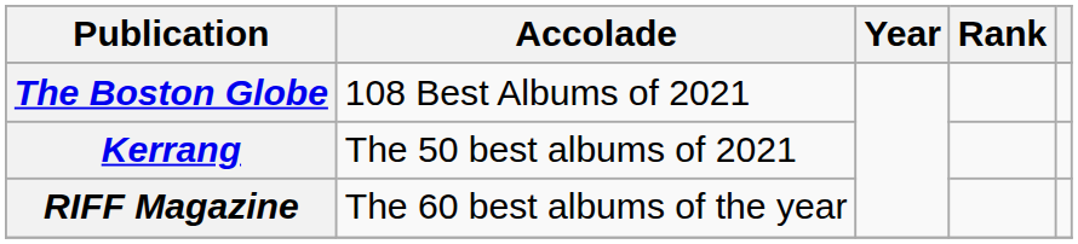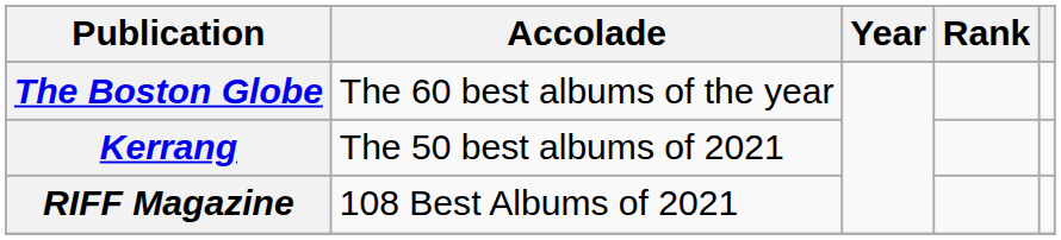 <table class="sortable wikitable plainrowheaders">
 <tr>
 <th>Publication</th>
 <th>Accolade</th>
 <th>Year</th>
 <th>Rank</th>
 <th class="unsortable"></th>
 </tr>
 <tr>
 <th scope="row"><em><a href='#'>The Boston Globe</a></em></th>
-<td>108 Best Albums of 2021</td>
+<td>The 60 best albums of the year</td>
 <td rowspan=3></td>
 <td></td>
 <td></td>
 </tr>
 <tr>
 <th scope="row"><em><a href='#'>Kerrang</a></em></th>
 <td>The 50 best albums of 2021</td>
 <td></td>
 <td></td>
 </tr>
 <tr>
 <th scope="row"><em>RIFF Magazine</em></th>
-<td>The 60 best albums of the year</td>
+<td>108 Best Albums of 2021</td>
 <td></td>
 <td></td>
 </tr>
 <tr>
 </tr>
 </table>
